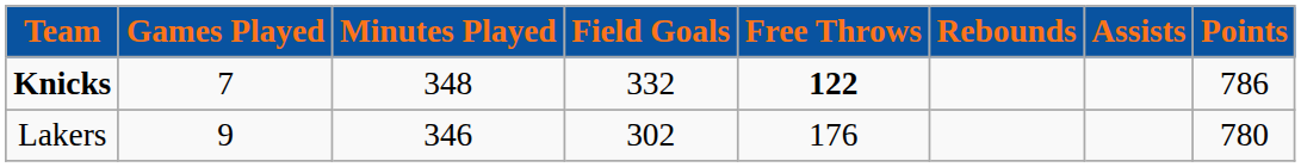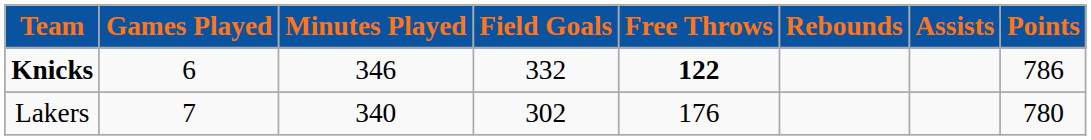 <table class="wikitable">
 <tr>
 <th style="color:#FF7518; background:#0953a0;">Team</th>
 <th style="color:#FF7518; background:#0953a0;">Games Played</th>
 <th style="color:#FF7518; background:#0953a0;">Minutes Played</th>
 <th style="color:#FF7518; background:#0953a0;">Field Goals</th>
 <th style="color:#FF7518; background:#0953a0;">Free Throws</th>
 <th style="color:#FF7518; background:#0953a0;">Rebounds</th>
 <th style="color:#FF7518; background:#0953a0;">Assists</th>
 <th style="color:#FF7518; background:#0953a0;">Points</th>
 </tr>
 <tr align="center">
 <td><strong>Knicks</strong></td>
-<td>7</td>
-<td>348</td>
+<td>6</td>
+<td>346</td>
 <td>332</td>
 <td><strong>122</strong></td>
 <td></td>
 <td></td>
 <td>786</td>
 </tr>
 <tr align="center">
 <td>Lakers</td>
-<td>9</td>
-<td>346</td>
+<td>7</td>
+<td>340</td>
 <td>302</td>
 <td>176</td>
 <td></td>
 <td></td>
 <td>780</td>
 </tr>
 </table>
